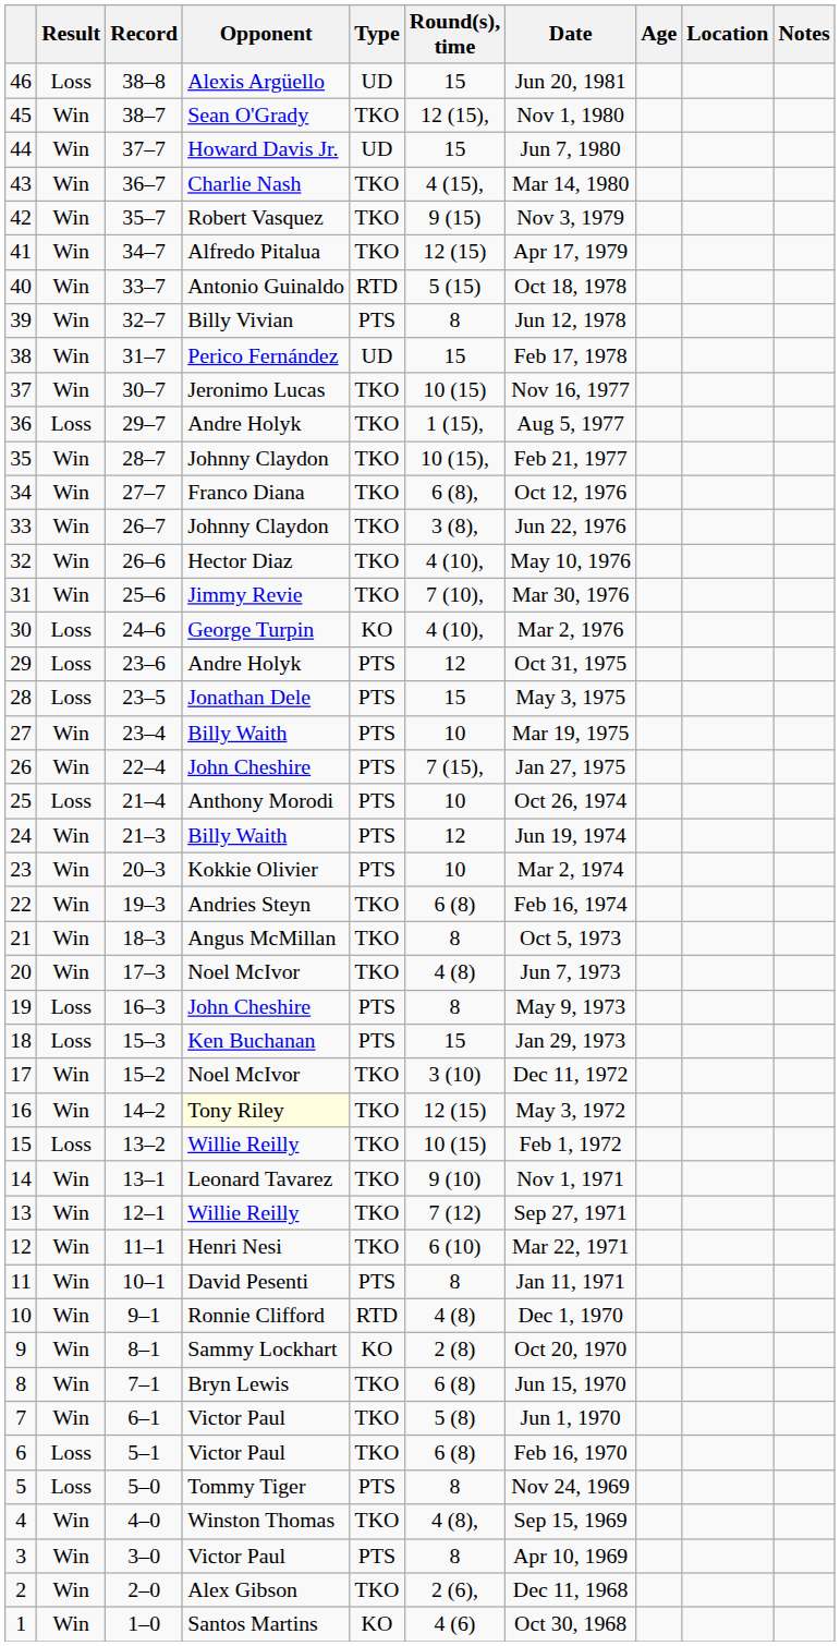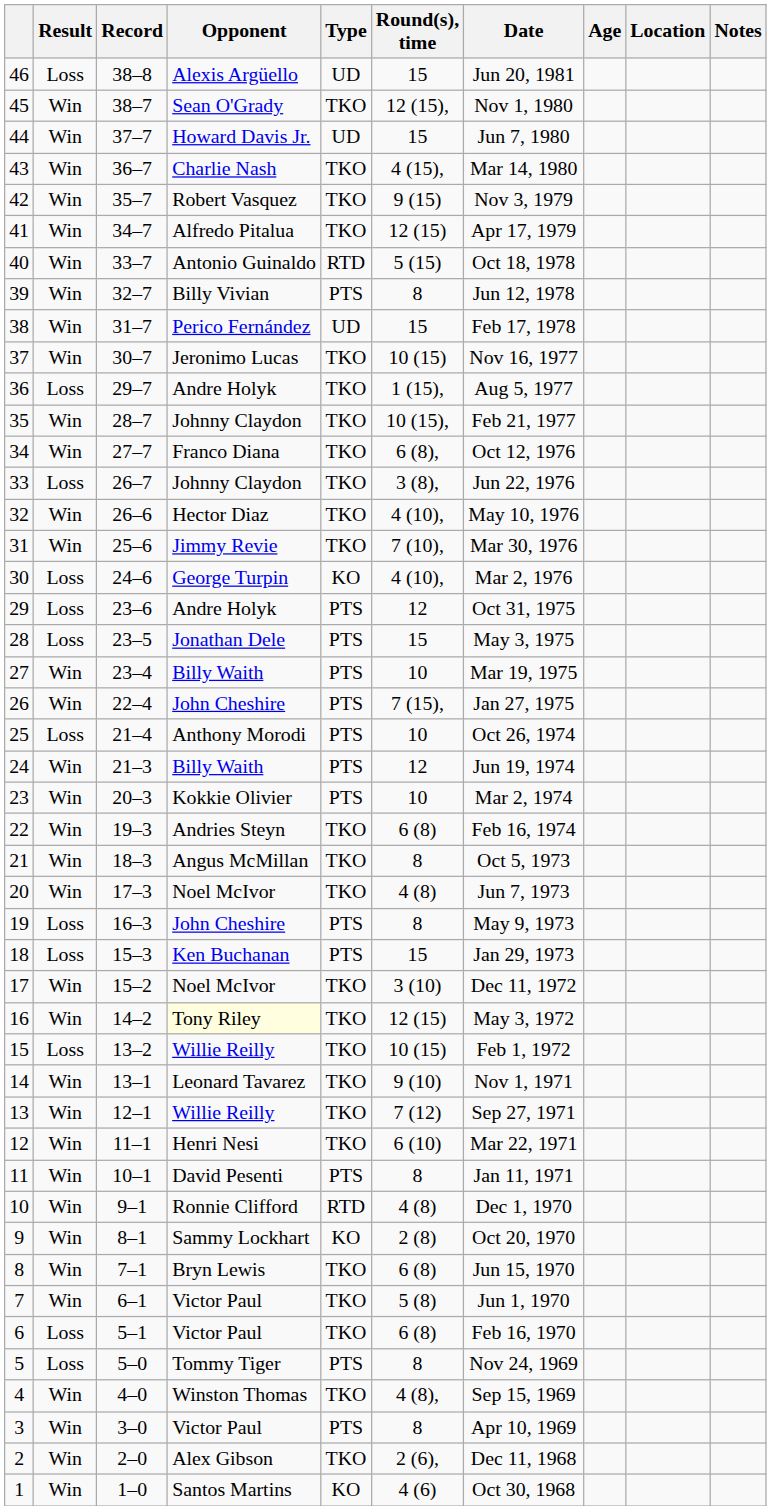 <table class="wikitable" style="text-align:center">
 <tr>
 <th></th>
 <th>Result</th>
 <th>Record</th>
 <th>Opponent</th>
 <th>Type</th>
 <th>Round(s),<br>time</th>
 <th>Date</th>
 <th>Age</th>
 <th>Location</th>
 <th>Notes</th>
 </tr>
 <tr>
 <td>46</td>
 <td>Loss</td>
 <td>38–8</td>
 <td align=left><a href='#'>Alexis Argüello</a></td>
 <td>UD</td>
 <td>15</td>
 <td>Jun 20, 1981</td>
 <td style="text-align:left;"></td>
 <td style="text-align:left;"></td>
 <td style="text-align:left;"></td>
 </tr>
 <tr>
 <td>45</td>
 <td>Win</td>
 <td>38–7</td>
 <td align=left><a href='#'>Sean O'Grady</a></td>
 <td>TKO</td>
 <td>12 (15), </td>
 <td>Nov 1, 1980</td>
 <td style="text-align:left;"></td>
 <td style="text-align:left;"></td>
 <td style="text-align:left;"></td>
 </tr>
 <tr>
 <td>44</td>
 <td>Win</td>
 <td>37–7</td>
 <td align=left><a href='#'>Howard Davis Jr.</a></td>
 <td>UD</td>
 <td>15</td>
 <td>Jun 7, 1980</td>
 <td style="text-align:left;"></td>
 <td style="text-align:left;"></td>
 <td style="text-align:left;"></td>
 </tr>
 <tr>
 <td>43</td>
 <td>Win</td>
 <td>36–7</td>
 <td align=left><a href='#'>Charlie Nash</a></td>
 <td>TKO</td>
 <td>4 (15), </td>
 <td>Mar 14, 1980</td>
 <td style="text-align:left;"></td>
 <td style="text-align:left;"></td>
 <td style="text-align:left;"></td>
 </tr>
 <tr>
 <td>42</td>
 <td>Win</td>
 <td>35–7</td>
 <td align=left>Robert Vasquez</td>
 <td>TKO</td>
 <td>9 (15)</td>
 <td>Nov 3, 1979</td>
 <td style="text-align:left;"></td>
 <td style="text-align:left;"></td>
 <td style="text-align:left;"></td>
 </tr>
 <tr>
 <td>41</td>
 <td>Win</td>
 <td>34–7</td>
 <td align=left>Alfredo Pitalua</td>
 <td>TKO</td>
 <td>12 (15)</td>
 <td>Apr 17, 1979</td>
 <td style="text-align:left;"></td>
 <td style="text-align:left;"></td>
 <td style="text-align:left;"></td>
 </tr>
 <tr>
 <td>40</td>
 <td>Win</td>
 <td>33–7</td>
 <td align=left>Antonio Guinaldo</td>
 <td>RTD</td>
 <td>5 (15)</td>
 <td>Oct 18, 1978</td>
 <td style="text-align:left;"></td>
 <td style="text-align:left;"></td>
 <td style="text-align:left;"></td>
 </tr>
 <tr>
 <td>39</td>
 <td>Win</td>
 <td>32–7</td>
 <td align=left>Billy Vivian</td>
 <td>PTS</td>
 <td>8</td>
 <td>Jun 12, 1978</td>
 <td style="text-align:left;"></td>
 <td style="text-align:left;"></td>
 <td></td>
 </tr>
 <tr>
 <td>38</td>
 <td>Win</td>
 <td>31–7</td>
 <td align=left><a href='#'>Perico Fernández</a></td>
 <td>UD</td>
 <td>15</td>
 <td>Feb 17, 1978</td>
 <td style="text-align:left;"></td>
 <td style="text-align:left;"></td>
 <td style="text-align:left;"></td>
 </tr>
 <tr>
 <td>37</td>
 <td>Win</td>
 <td>30–7</td>
 <td align=left>Jeronimo Lucas</td>
 <td>TKO</td>
 <td>10 (15)</td>
 <td>Nov 16, 1977</td>
 <td style="text-align:left;"></td>
 <td style="text-align:left;"></td>
 <td style="text-align:left;"></td>
 </tr>
 <tr>
 <td>36</td>
 <td>Loss</td>
 <td>29–7</td>
 <td align=left>Andre Holyk</td>
 <td>TKO</td>
 <td>1 (15), </td>
 <td>Aug 5, 1977</td>
 <td style="text-align:left;"></td>
 <td style="text-align:left;"></td>
 <td style="text-align:left;"></td>
 </tr>
 <tr>
 <td>35</td>
 <td>Win</td>
 <td>28–7</td>
 <td align=left>Johnny Claydon</td>
 <td>TKO</td>
 <td>10 (15), </td>
 <td>Feb 21, 1977</td>
 <td style="text-align:left;"></td>
 <td style="text-align:left;"></td>
 <td style="text-align:left;"></td>
 </tr>
 <tr>
 <td>34</td>
 <td>Win</td>
 <td>27–7</td>
 <td align=left>Franco Diana</td>
 <td>TKO</td>
 <td>6 (8), </td>
 <td>Oct 12, 1976</td>
 <td style="text-align:left;"></td>
 <td style="text-align:left;"></td>
 <td></td>
 </tr>
 <tr>
 <td>33</td>
-<td>Win</td>
+<td>Loss</td>
 <td>26–7</td>
 <td align=left>Johnny Claydon</td>
 <td>TKO</td>
 <td>3 (8), </td>
 <td>Jun 22, 1976</td>
 <td style="text-align:left;"></td>
 <td style="text-align:left;"></td>
 <td></td>
 </tr>
 <tr>
 <td>32</td>
 <td>Win</td>
 <td>26–6</td>
 <td align=left>Hector Diaz</td>
 <td>TKO</td>
 <td>4 (10), </td>
 <td>May 10, 1976</td>
 <td style="text-align:left;"></td>
 <td style="text-align:left;"></td>
 <td></td>
 </tr>
 <tr>
 <td>31</td>
 <td>Win</td>
 <td>25–6</td>
 <td align=left><a href='#'>Jimmy Revie</a></td>
 <td>TKO</td>
 <td>7 (10), </td>
 <td>Mar 30, 1976</td>
 <td style="text-align:left;"></td>
 <td style="text-align:left;"></td>
 <td></td>
 </tr>
 <tr>
 <td>30</td>
 <td>Loss</td>
 <td>24–6</td>
 <td align=left><a href='#'>George Turpin</a></td>
 <td>KO</td>
 <td>4 (10), </td>
 <td>Mar 2, 1976</td>
 <td style="text-align:left;"></td>
 <td style="text-align:left;"></td>
 <td></td>
 </tr>
 <tr>
 <td>29</td>
 <td>Loss</td>
 <td>23–6</td>
 <td align=left>Andre Holyk</td>
 <td>PTS</td>
 <td>12</td>
 <td>Oct 31, 1975</td>
 <td style="text-align:left;"></td>
 <td style="text-align:left;"></td>
 <td></td>
 </tr>
 <tr>
 <td>28</td>
 <td>Loss</td>
 <td>23–5</td>
 <td align=left><a href='#'>Jonathan Dele</a></td>
 <td>PTS</td>
 <td>15</td>
 <td>May 3, 1975</td>
 <td style="text-align:left;"></td>
 <td style="text-align:left;"></td>
 <td style="text-align:left;"></td>
 </tr>
 <tr>
 <td>27</td>
 <td>Win</td>
 <td>23–4</td>
 <td align=left><a href='#'>Billy Waith</a></td>
 <td>PTS</td>
 <td>10</td>
 <td>Mar 19, 1975</td>
 <td style="text-align:left;"></td>
 <td style="text-align:left;"></td>
 <td></td>
 </tr>
 <tr>
 <td>26</td>
 <td>Win</td>
 <td>22–4</td>
 <td align=left><a href='#'>John Cheshire</a></td>
 <td>PTS</td>
 <td>7 (15), </td>
 <td>Jan 27, 1975</td>
 <td style="text-align:left;"></td>
 <td style="text-align:left;"></td>
 <td style="text-align:left;"></td>
 </tr>
 <tr>
 <td>25</td>
 <td>Loss</td>
 <td>21–4</td>
 <td align=left>Anthony Morodi</td>
 <td>PTS</td>
 <td>10</td>
 <td>Oct 26, 1974</td>
 <td style="text-align:left;"></td>
 <td style="text-align:left;"></td>
 <td></td>
 </tr>
 <tr>
 <td>24</td>
 <td>Win</td>
 <td>21–3</td>
 <td align=left><a href='#'>Billy Waith</a></td>
 <td>PTS</td>
 <td>12</td>
 <td>Jun 19, 1974</td>
 <td style="text-align:left;"></td>
 <td style="text-align:left;"></td>
 <td></td>
 </tr>
 <tr>
 <td>23</td>
 <td>Win</td>
 <td>20–3</td>
 <td align=left>Kokkie Olivier</td>
 <td>PTS</td>
 <td>10</td>
 <td>Mar 2, 1974</td>
 <td style="text-align:left;"></td>
 <td style="text-align:left;"></td>
 <td></td>
 </tr>
 <tr>
 <td>22</td>
 <td>Win</td>
 <td>19–3</td>
 <td align=left>Andries Steyn</td>
 <td>TKO</td>
 <td>6 (8)</td>
 <td>Feb 16, 1974</td>
 <td style="text-align:left;"></td>
 <td style="text-align:left;"></td>
 <td></td>
 </tr>
 <tr>
 <td>21</td>
 <td>Win</td>
 <td>18–3</td>
 <td align=left>Angus McMillan</td>
 <td>TKO</td>
 <td>8</td>
 <td>Oct 5, 1973</td>
 <td style="text-align:left;"></td>
 <td style="text-align:left;"></td>
 <td></td>
 </tr>
 <tr>
 <td>20</td>
 <td>Win</td>
 <td>17–3</td>
 <td align=left>Noel McIvor</td>
 <td>TKO</td>
 <td>4 (8)</td>
 <td>Jun 7, 1973</td>
 <td style="text-align:left;"></td>
 <td style="text-align:left;"></td>
 <td></td>
 </tr>
 <tr>
 <td>19</td>
 <td>Loss</td>
 <td>16–3</td>
 <td align=left><a href='#'>John Cheshire</a></td>
 <td>PTS</td>
 <td>8</td>
 <td>May 9, 1973</td>
 <td style="text-align:left;"></td>
 <td style="text-align:left;"></td>
 <td></td>
 </tr>
 <tr>
 <td>18</td>
 <td>Loss</td>
 <td>15–3</td>
 <td align=left><a href='#'>Ken Buchanan</a></td>
 <td>PTS</td>
 <td>15</td>
 <td>Jan 29, 1973</td>
 <td style="text-align:left;"></td>
 <td style="text-align:left;"></td>
 <td style="text-align:left;"></td>
 </tr>
 <tr>
 <td>17</td>
 <td>Win</td>
 <td>15–2</td>
 <td align=left>Noel McIvor</td>
 <td>TKO</td>
 <td>3 (10)</td>
 <td>Dec 11, 1972</td>
 <td style="text-align:left;"></td>
 <td style="text-align:left;"></td>
 <td></td>
 </tr>
 <tr>
 <td>16</td>
 <td>Win</td>
 <td>14–2</td>
 <td align=left style="background: lightyellow;">Tony Riley</td>
 <td>TKO</td>
 <td>12 (15)</td>
 <td>May 3, 1972</td>
 <td style="text-align:left;"></td>
 <td style="text-align:left;"></td>
 <td style="text-align:left;"></td>
 </tr>
 <tr>
 <td>15</td>
 <td>Loss</td>
 <td>13–2</td>
 <td align=left><a href='#'>Willie Reilly</a></td>
 <td>TKO</td>
 <td>10 (15)</td>
 <td>Feb 1, 1972</td>
 <td style="text-align:left;"></td>
 <td style="text-align:left;"></td>
 <td style="text-align:left;"></td>
 </tr>
 <tr>
 <td>14</td>
 <td>Win</td>
 <td>13–1</td>
 <td align=left>Leonard Tavarez</td>
 <td>TKO</td>
 <td>9 (10)</td>
 <td>Nov 1, 1971</td>
 <td style="text-align:left;"></td>
 <td style="text-align:left;"></td>
 <td></td>
 </tr>
 <tr>
 <td>13</td>
 <td>Win</td>
 <td>12–1</td>
 <td align=left><a href='#'>Willie Reilly</a></td>
 <td>TKO</td>
 <td>7 (12)</td>
 <td>Sep 27, 1971</td>
 <td style="text-align:left;"></td>
 <td style="text-align:left;"></td>
 <td></td>
 </tr>
 <tr>
 <td>12</td>
 <td>Win</td>
 <td>11–1</td>
 <td align=left>Henri Nesi</td>
 <td>TKO</td>
 <td>6 (10)</td>
 <td>Mar 22, 1971</td>
 <td style="text-align:left;"></td>
 <td style="text-align:left;"></td>
 <td></td>
 </tr>
 <tr>
 <td>11</td>
 <td>Win</td>
 <td>10–1</td>
 <td align=left>David Pesenti</td>
 <td>PTS</td>
 <td>8</td>
 <td>Jan 11, 1971</td>
 <td style="text-align:left;"></td>
 <td style="text-align:left;"></td>
 <td></td>
 </tr>
 <tr>
 <td>10</td>
 <td>Win</td>
 <td>9–1</td>
 <td align=left>Ronnie Clifford</td>
 <td>RTD</td>
 <td>4 (8)</td>
 <td>Dec 1, 1970</td>
 <td style="text-align:left;"></td>
 <td style="text-align:left;"></td>
 <td></td>
 </tr>
 <tr>
 <td>9</td>
 <td>Win</td>
 <td>8–1</td>
 <td align=left>Sammy Lockhart</td>
 <td>KO</td>
 <td>2 (8)</td>
 <td>Oct 20, 1970</td>
 <td style="text-align:left;"></td>
 <td style="text-align:left;"></td>
 <td></td>
 </tr>
 <tr>
 <td>8</td>
 <td>Win</td>
 <td>7–1</td>
 <td align=left>Bryn Lewis</td>
 <td>TKO</td>
 <td>6 (8)</td>
 <td>Jun 15, 1970</td>
 <td style="text-align:left;"></td>
 <td style="text-align:left;"></td>
 <td></td>
 </tr>
 <tr>
 <td>7</td>
 <td>Win</td>
 <td>6–1</td>
 <td align=left>Victor Paul</td>
 <td>TKO</td>
 <td>5 (8)</td>
 <td>Jun 1, 1970</td>
 <td style="text-align:left;"></td>
 <td style="text-align:left;"></td>
 <td></td>
 </tr>
 <tr>
 <td>6</td>
 <td>Loss</td>
 <td>5–1</td>
 <td align=left>Victor Paul</td>
 <td>TKO</td>
 <td>6 (8)</td>
 <td>Feb 16, 1970</td>
 <td style="text-align:left;"></td>
 <td style="text-align:left;"></td>
 <td></td>
 </tr>
 <tr>
 <td>5</td>
 <td>Loss</td>
 <td>5–0</td>
 <td align=left>Tommy Tiger</td>
 <td>PTS</td>
 <td>8</td>
 <td>Nov 24, 1969</td>
 <td style="text-align:left;"></td>
 <td style="text-align:left;"></td>
 <td></td>
 </tr>
 <tr>
 <td>4</td>
 <td>Win</td>
 <td>4–0</td>
 <td align=left>Winston Thomas</td>
 <td>TKO</td>
 <td>4 (8), </td>
 <td>Sep 15, 1969</td>
 <td style="text-align:left;"></td>
 <td style="text-align:left;"></td>
 <td></td>
 </tr>
 <tr>
 <td>3</td>
 <td>Win</td>
 <td>3–0</td>
 <td align=left>Victor Paul</td>
 <td>PTS</td>
 <td>8</td>
 <td>Apr 10, 1969</td>
 <td style="text-align:left;"></td>
 <td style="text-align:left;"></td>
 <td></td>
 </tr>
 <tr>
 <td>2</td>
 <td>Win</td>
 <td>2–0</td>
 <td align=left>Alex Gibson</td>
 <td>TKO</td>
 <td>2 (6), </td>
 <td>Dec 11, 1968</td>
 <td style="text-align:left;"></td>
 <td style="text-align:left;"></td>
 <td></td>
 </tr>
 <tr>
 <td>1</td>
 <td>Win</td>
 <td>1–0</td>
 <td align=left>Santos Martins</td>
 <td>KO</td>
 <td>4 (6)</td>
 <td>Oct 30, 1968</td>
 <td style="text-align:left;"></td>
 <td style="text-align:left;"></td>
 <td></td>
 </tr>
 <tr>
 </tr>
 </table>
